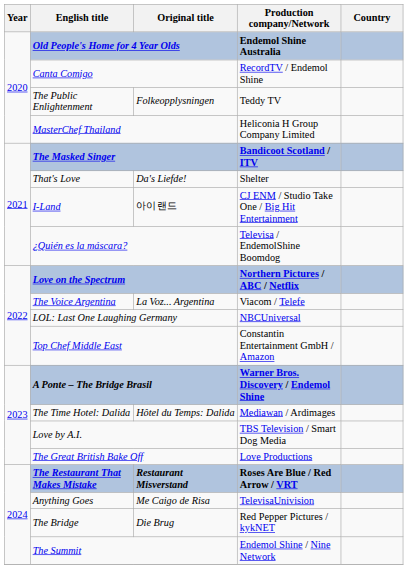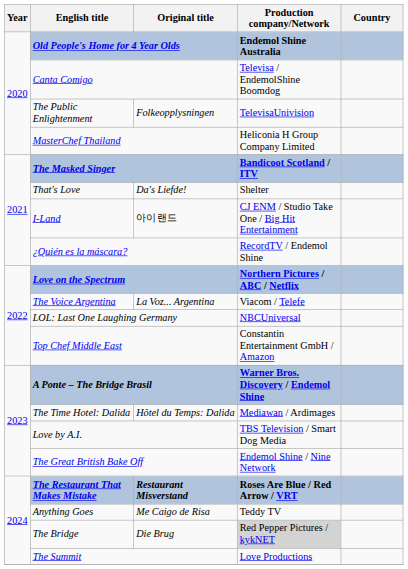 <table class="wikitable" width="100%" border="1" cellpadding="5" cellspacing="0">
 <tr>
 <th width=5%>Year</th>
 <th width=25%>English title</th>
 <th width=25%>Original title</th>
 <th width=25%><strong>Production company/Network</strong></th>
 <th width=15%><strong>Country</strong></th>
 </tr>
 <tr>
 <td rowspan="4" style="text-align:center;"><a href='#'>2020</a><br></td>
 <td colspan="2" style="background:#B0C4DE;"><strong><em><a href='#'>Old People's Home for 4 Year Olds</a></em></strong></td>
 <td style="background:#B0C4DE;"><strong>Endemol Shine Australia</strong></td>
 <td style="background:#B0C4DE;"><strong></strong></td>
 </tr>
 <tr>
 <td colspan="2"><em><a href='#'>Canta Comigo</a></em></td>
-<td><a href='#'>RecordTV</a> / Endemol Shine</td>
+<td><a href='#'>Televisa</a> / EndemolShine Boomdog</td>
 <td></td>
 </tr>
 <tr>
 <td><em>The Public Enlightenment</em></td>
 <td><em>Folkeopplysningen</em></td>
-<td>Teddy TV</td>
+<td><a href='#'>TelevisaUnivision</a></td>
 <td></td>
 </tr>
 <tr>
 <td colspan="2"><em><a href='#'>MasterChef Thailand</a></em></td>
 <td>Heliconia H Group Company Limited</td>
 <td></td>
 </tr>
 <tr>
 <td rowspan="4" style="text-align:center;"><a href='#'>2021</a><br></td>
 <td colspan="2" style="background:#B0C4DE;"><strong><em><a href='#'>The Masked Singer</a></em></strong></td>
 <td style="background:#B0C4DE;"><strong><a href='#'>Bandicoot Scotland</a> / <a href='#'>ITV</a></strong></td>
 <td style="background:#B0C4DE;"><strong></strong></td>
 </tr>
 <tr>
 <td><em>That's Love</em></td>
 <td><em>Da's Liefde!</em></td>
 <td>Shelter</td>
 <td></td>
 </tr>
 <tr>
 <td><em><a href='#'>I-Land</a></em></td>
 <td>아이랜드</td>
 <td><a href='#'>CJ ENM</a> / Studio Take One / <a href='#'>Big Hit Entertainment</a></td>
 <td></td>
 </tr>
 <tr>
 <td colspan="2"><em><a href='#'>¿Quién es la máscara?</a></em></td>
-<td><a href='#'>Televisa</a> / EndemolShine Boomdog</td>
+<td><a href='#'>RecordTV</a> / Endemol Shine</td>
 <td></td>
 </tr>
 <tr>
 <td rowspan="4" style="text-align:center;"><a href='#'>2022</a><br></td>
 <td style="background:#B0C4DE;" colspan="2"><strong><em><a href='#'>Love on the Spectrum</a></em></strong></td>
 <td style="background:#B0C4DE;"><strong><a href='#'>Northern Pictures</a> / <a href='#'>ABC</a> / <a href='#'>Netflix</a></strong></td>
 <td style="background:#B0C4DE;"><strong></strong></td>
 </tr>
 <tr>
 <td><em><a href='#'>The Voice Argentina</a></em></td>
 <td><em>La Voz... Argentina</em></td>
 <td>Viacom / <a href='#'>Telefe</a></td>
 <td></td>
 </tr>
 <tr>
 <td colspan="2"><em>LOL: Last One Laughing Germany</em></td>
 <td><a href='#'>NBCUniversal</a></td>
 <td></td>
 </tr>
 <tr>
 <td colspan="2"><em><a href='#'>Top Chef Middle East</a></em></td>
 <td>Constantin Entertainment GmbH / <a href='#'>Amazon</a></td>
 <td></td>
 </tr>
 <tr>
 <td rowspan="4" style="text-align:center;"><a href='#'>2023</a><br></td>
 <td style="background:#B0C4DE;" colspan="2"><strong><em>A Ponte – The Bridge Brasil</em></strong></td>
 <td style="background:#B0C4DE;"><strong><a href='#'>Warner Bros. Discovery</a> / <a href='#'>Endemol Shine</a></strong></td>
 <td style="background:#B0C4DE;"><strong></strong></td>
 </tr>
 <tr>
 <td><em>The Time Hotel: Dalida</em></td>
 <td><em>Hôtel du Temps: Dalida</em></td>
 <td><a href='#'>Mediawan</a> / Ardimages</td>
 <td></td>
 </tr>
 <tr>
 <td colspan="2"><em>Love by A.I.</em></td>
 <td><a href='#'>TBS Television</a> / Smart Dog Media</td>
 <td></td>
 </tr>
 <tr>
 <td colspan="2"><em><a href='#'>The Great British Bake Off</a></em></td>
-<td><a href='#'>Love Productions</a></td>
+<td><a href='#'>Endemol Shine</a> / <a href='#'>Nine Network</a></td>
 <td></td>
 </tr>
 <tr>
 <td rowspan="4" style="text-align:center;"><a href='#'>2024</a><br></td>
 <td style="background:#B0C4DE;"><strong><em><a href='#'>The Restaurant That Makes Mistake</a></em></strong></td>
 <td style="background:#B0C4DE;"><strong><em>Restaurant Misverstand</em></strong></td>
 <td style="background:#B0C4DE;"><strong>Roses Are Blue / Red Arrow / <a href='#'>VRT</a></strong></td>
 <td style="background:#B0C4DE;"><strong></strong></td>
 </tr>
 <tr>
 <td><em>Anything Goes</em></td>
 <td><em>Me Caigo de Risa</em></td>
-<td><a href='#'>TelevisaUnivision</a></td>
+<td>Teddy TV</td>
 <td></td>
 </tr>
 <tr>
 <td><em>The Bridge</em></td>
 <td><em>Die Brug</em></td>
-<td>Red Pepper Pictures / <a href='#'>kykNET</a></td>
+<td style="background: lightgrey;">Red Pepper Pictures / <a href='#'>kykNET</a></td>
 <td></td>
 </tr>
 <tr>
 <td colspan="2"><em><a href='#'>The Summit</a></em></td>
-<td><a href='#'>Endemol Shine</a> / <a href='#'>Nine Network</a></td>
+<td><a href='#'>Love Productions</a></td>
 <td></td>
 </tr>
 <tr>
 </tr>
 </table>
